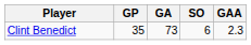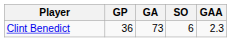 <table class="wikitable">
 <tr>
 <th width="150">Player</th>
 <th width="40">GP</th>
 <th width="40">GA</th>
 <th width="40">SO</th>
 <th width="40">GAA</th>
 </tr>
 <tr align=right>
 <td align=left><a href='#'>Clint Benedict</a></td>
-<td>35</td>
+<td>36</td>
 <td>73</td>
 <td>6</td>
 <td>2.3</td>
 </tr>
 </table>
